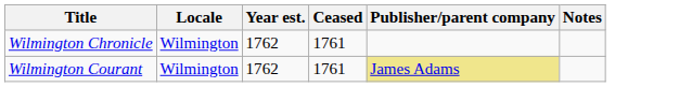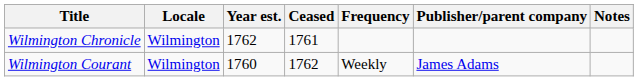 <table class="wikitable sortable">
 <tr>
 <th>Title</th>
 <th>Locale</th>
 <th>Year est.</th>
 <th>Ceased</th>
+<th>Frequency</th>
 <th>Publisher/parent company</th>
 <th>Notes</th>
 </tr>
 <tr>
 <td><em><a href='#'>Wilmington Chronicle</a></em></td>
 <td><a href='#'>Wilmington</a></td>
 <td>1762</td>
 <td>1761</td>
 <td></td>
 <td></td>
+<td></td>
 </tr>
 <tr>
 <td><em><a href='#'>Wilmington Courant</a></em></td>
 <td><a href='#'>Wilmington</a></td>
+<td>1760</td>
 <td>1762</td>
-<td>1761</td>
-<td style="background: khaki;"><a href='#'>James Adams</a></td>
+<td>Weekly</td>
+<td><a href='#'>James Adams</a></td>
 <td></td>
 </tr>
 </table>
